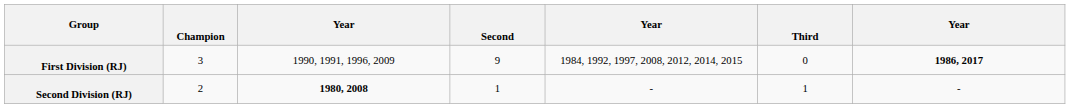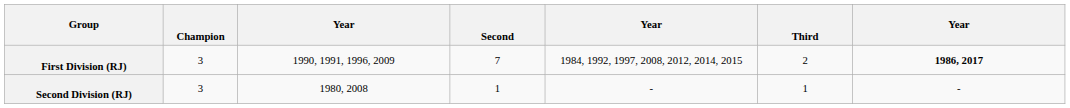 <table class="wikitable" style="text-align: center; width: 100%">
 <tr>
 <th width="15%">Group</th>
 <th width="7%"><br><br>Champion</th>
 <th width="20%">Year</th>
 <th width="9%"><br><br>Second</th>
 <th width="20%">Year</th>
 <th width="9%"><br><br>Third</th>
 <th width="20%">Year</th>
 </tr>
 <tr>
 <th><br>First Division (RJ)</th>
 <td>3</td>
 <td>1990, 1991, 1996, 2009</td>
-<td>9</td>
+<td>7</td>
 <td>1984, 1992, 1997, 2008, 2012, 2014, 2015</td>
-<td>0</td>
+<td>2</td>
 <td><strong>1986, 2017</strong></td>
 </tr>
 <tr>
 <th><br>Second Division (RJ)</th>
-<td>2</td>
-<td><strong>1980, 2008</strong></td>
+<td>3</td>
+<td>1980, 2008</td>
 <td>1</td>
 <td>-</td>
 <td>1</td>
 <td>-</td>
 </tr>
 </table>
